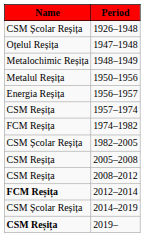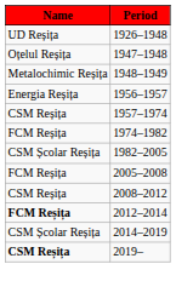 <table class="wikitable" style="font-size:95%; text-align: left;">
 <tr>
 <th style="background:#FF0000;color:#000000;border:1px solid #000000;">Name</th>
 <th style="background:#FF0000;color:#000000;border:1px solid #000000;">Period</th>
 </tr>
 <tr>
-<td>CSM Școlar Reșița</td>
+<td>UD Reșița</td>
 <td>1926–1948</td>
 </tr>
 <tr>
 <td>Oțelul Reșița</td>
 <td>1947–1948</td>
 </tr>
 <tr>
 <td>Metalochimic Reșița</td>
 <td>1948–1949</td>
-</tr>
-<tr>
-<td>Metalul Reșița</td>
-<td>1950–1956</td>
 </tr>
 <tr>
 <td>Energia Reșița</td>
 <td>1956–1957</td>
 </tr>
 <tr>
 <td>CSM Reșița</td>
 <td>1957–1974</td>
 </tr>
 <tr>
 <td>FCM Reșița</td>
 <td>1974–1982</td>
 </tr>
 <tr>
 <td>CSM Școlar Reșița</td>
 <td>1982–2005</td>
 </tr>
 <tr>
-<td>CSM Reșița</td>
+<td>FCM Reșița</td>
 <td>2005–2008</td>
 </tr>
 <tr>
 <td>CSM Reșița</td>
 <td>2008–2012</td>
 </tr>
 <tr>
 <td><strong>FCM Reșița</strong></td>
 <td>2012–2014</td>
 </tr>
 <tr>
 <td>CSM Școlar Reșița</td>
 <td>2014–2019</td>
 </tr>
 <tr>
 <td><strong>CSM Reșița</strong></td>
 <td>2019–</td>
 </tr>
 </table>
